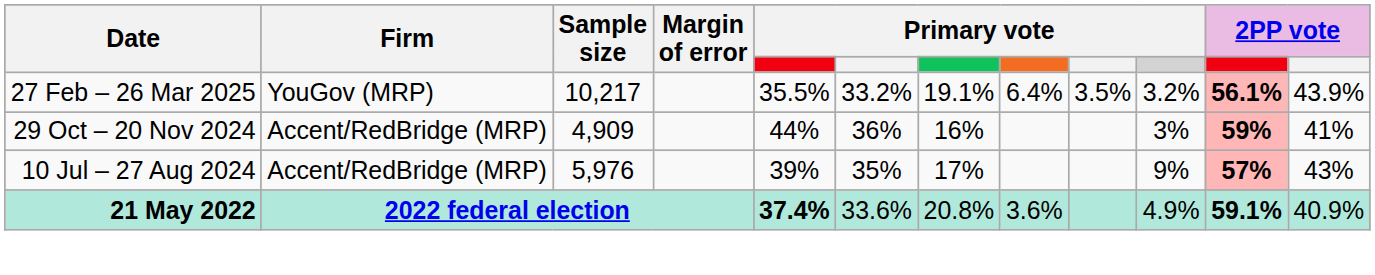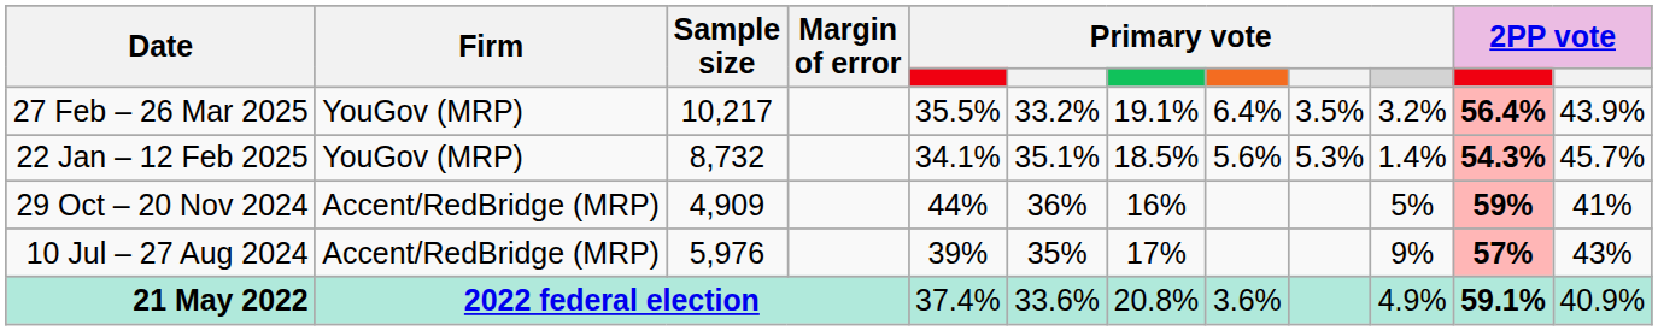 <table class="nowrap wikitable tpl-blanktable" style=text-align:center;font-size:90%>
 <tr>
 <th rowspan=2>Date</th>
 <th rowspan=2>Firm</th>
 <th rowspan=2>Sample<br>size</th>
 <th rowspan=2>Margin<br>of error</th>
 <th colspan=6>Primary vote</th>
 <th colspan=2 class=unsortable style=background:#ebbce3><a href='#'>2PP vote</a></th>
 </tr>
 <tr>
 <th class="unsortable" style="background:#F00011"></th>
 <th style=background:></th>
 <th class=unsortable style=background:#10C25B></th>
 <th class=unsortable style=background:#f36c21></th>
 <th class=unsortable style=background:></th>
 <th class=unsortable style=background:lightgray></th>
 <th class="unsortable" style="background:#F00011"></th>
 <th style=background:></th>
 </tr>
 <tr>
 <td align=right>27 Feb – 26 Mar 2025</td>
 <td align=left>YouGov (MRP)</td>
 <td>10,217</td>
 <td></td>
 <td>35.5%</td>
 <td>33.2%</td>
 <td>19.1%</td>
 <td>6.4%</td>
 <td>3.5%</td>
 <td>3.2%</td>
-<th style="background:#FFB6B6">56.1%</th>
+<th style="background:#FFB6B6">56.4%</th>
 <td>43.9%</td>
+</tr>
+<tr>
+<td align=right>22 Jan – 12 Feb 2025</td>
+<td align=left>YouGov (MRP)</td>
+<td>8,732</td>
+<td></td>
+<td>34.1%</td>
+<td>35.1%</td>
+<td>18.5%</td>
+<td>5.6%</td>
+<td>5.3%</td>
+<td>1.4%</td>
+<th style="background:#FFB6B6">54.3%</th>
+<td>45.7%</td>
 </tr>
 <tr>
 <td align=right>29 Oct – 20 Nov 2024</td>
 <td align=left>Accent/RedBridge (MRP)</td>
 <td>4,909</td>
 <td></td>
 <td>44%</td>
 <td>36%</td>
 <td>16%</td>
 <td></td>
 <td></td>
-<td>3%</td>
+<td>5%</td>
 <th style="background:#FFB6B6">59%</th>
 <td>41%</td>
 </tr>
 <tr>
 <td align=right>10 Jul – 27 Aug 2024</td>
 <td align=left>Accent/RedBridge (MRP)</td>
 <td>5,976</td>
 <td></td>
 <td>39%</td>
 <td>35%</td>
 <td>17%</td>
 <td></td>
 <td></td>
 <td>9%</td>
 <th style="background:#FFB6B6">57%</th>
 <td>43%</td>
 </tr>
 <tr style=background:#b0e9db>
 <td style=text-align:right data-sort-value=21-May-2022><strong>21 May 2022</strong></td>
 <td colspan=3 style=text-align:center><strong><a href='#'>2022 federal election</a></strong></td>
-<td><strong>37.4%</strong></td>
+<td>37.4%</td>
 <td>33.6%</td>
 <td>20.8%</td>
 <td>3.6%</td>
 <td></td>
 <td>4.9%</td>
 <td><strong>59.1%</strong></td>
 <td>40.9%</td>
 </tr>
 </table>
